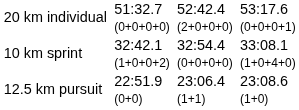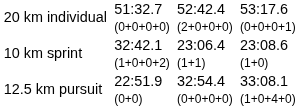 <table>
 <tr>
 <td>20 km individual<br><em></em></td>
 <td></td>
 <td>51:32.7<br><small>(0+0+0+0)</small></td>
 <td></td>
 <td>52:42.4<br><small>(2+0+0+0)</small></td>
 <td></td>
 <td>53:17.6<br><small>(0+0+0+1)</small></td>
 </tr>
 <tr>
 <td>10 km sprint<br><em></em></td>
 <td></td>
 <td>32:42.1<br><small>(1+0+0+2)</small></td>
 <td></td>
-<td>32:54.4<br><small>(0+0+0+0)</small></td>
+<td>23:06.4<br><small>(1+1)</small></td>
 <td></td>
-<td>33:08.1<br><small>(1+0+4+0)</small></td>
+<td>23:08.6<br><small>(1+0)</small></td>
 </tr>
 <tr>
 <td>12.5 km pursuit<br><em></em></td>
 <td></td>
 <td>22:51.9<br><small>(0+0)</small></td>
 <td></td>
-<td>23:06.4<br><small>(1+1)</small></td>
+<td>32:54.4<br><small>(0+0+0+0)</small></td>
 <td></td>
-<td>23:08.6<br><small>(1+0)</small></td>
+<td>33:08.1<br><small>(1+0+4+0)</small></td>
 </tr>
 </table>
